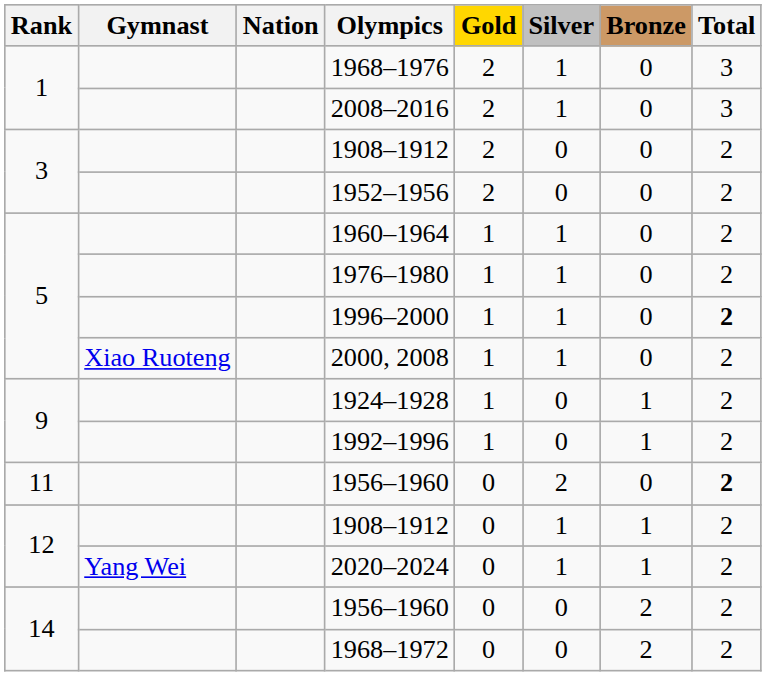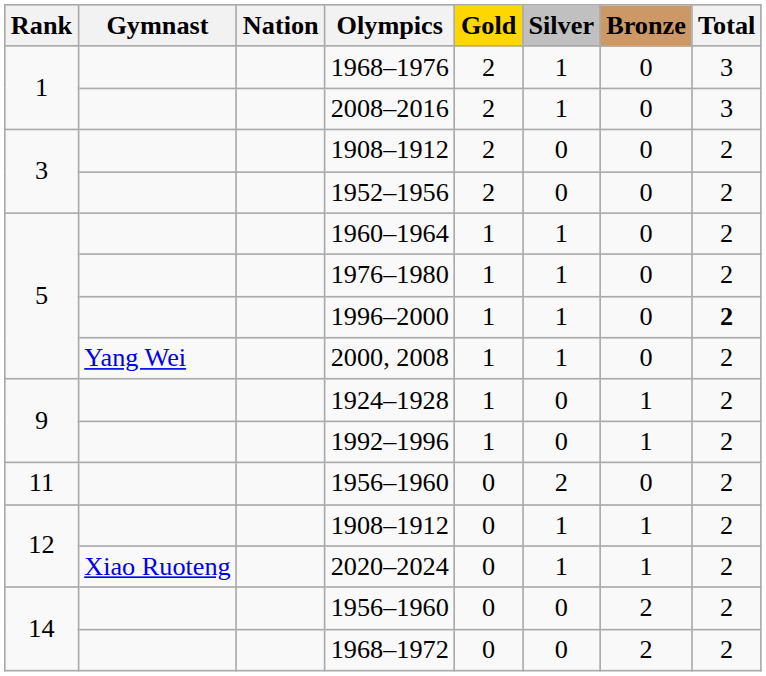 <table class="wikitable sortable" style="text-align:center">
 <tr>
 <th>Rank</th>
 <th>Gymnast</th>
 <th>Nation</th>
 <th>Olympics</th>
 <th style="background-color:gold">Gold</th>
 <th style="background-color:silver">Silver</th>
 <th style="background-color:#cc9966">Bronze</th>
 <th>Total</th>
 </tr>
 <tr>
 <td rowspan=2>1</td>
 <td align=left></td>
 <td align=left></td>
 <td>1968–1976</td>
 <td>2</td>
 <td>1</td>
 <td>0</td>
 <td>3</td>
 </tr>
 <tr>
 <td align=left></td>
 <td align=left></td>
 <td>2008–2016</td>
 <td>2</td>
 <td>1</td>
 <td>0</td>
 <td>3</td>
 </tr>
 <tr>
 <td rowspan=2>3</td>
 <td align=left></td>
 <td align=left></td>
 <td>1908–1912</td>
 <td>2</td>
 <td>0</td>
 <td>0</td>
 <td>2</td>
 </tr>
 <tr>
 <td align=left></td>
 <td align=left></td>
 <td>1952–1956</td>
 <td>2</td>
 <td>0</td>
 <td>0</td>
 <td>2</td>
 </tr>
 <tr>
 <td rowspan=4>5</td>
 <td align=left></td>
 <td align=left></td>
 <td>1960–1964</td>
 <td>1</td>
 <td>1</td>
 <td>0</td>
 <td>2</td>
 </tr>
 <tr>
 <td align=left></td>
 <td align=left></td>
 <td>1976–1980</td>
 <td>1</td>
 <td>1</td>
 <td>0</td>
 <td>2</td>
 </tr>
 <tr>
 <td align=left></td>
 <td align=left></td>
 <td>1996–2000</td>
 <td>1</td>
 <td>1</td>
 <td>0</td>
 <td><strong>2</strong></td>
 </tr>
 <tr>
-<td align=left><a href='#'>Xiao Ruoteng</a></td>
+<td align=left><a href='#'>Yang Wei</a></td>
 <td align=left></td>
 <td>2000, 2008</td>
 <td>1</td>
 <td>1</td>
 <td>0</td>
 <td>2</td>
 </tr>
 <tr>
 <td rowspan=2>9</td>
 <td align=left></td>
 <td align=left></td>
 <td>1924–1928</td>
 <td>1</td>
 <td>0</td>
 <td>1</td>
 <td>2</td>
 </tr>
 <tr>
 <td align=left></td>
 <td align=left><br></td>
 <td>1992–1996</td>
 <td>1</td>
 <td>0</td>
 <td>1</td>
 <td>2</td>
 </tr>
 <tr>
 <td>11</td>
 <td align=left></td>
 <td align=left></td>
 <td>1956–1960</td>
 <td>0</td>
 <td>2</td>
 <td>0</td>
-<td><strong>2</strong></td>
+<td>2</td>
 </tr>
 <tr>
 <td rowspan="2">12</td>
 <td align=left></td>
 <td align=left></td>
 <td>1908–1912</td>
 <td>0</td>
 <td>1</td>
 <td>1</td>
 <td>2</td>
 </tr>
 <tr>
-<td align=left><a href='#'>Yang Wei</a></td>
+<td align=left><a href='#'>Xiao Ruoteng</a></td>
 <td align=left></td>
 <td>2020–2024</td>
 <td>0</td>
 <td>1</td>
 <td>1</td>
 <td>2</td>
 </tr>
 <tr>
 <td rowspan=2>14</td>
 <td align=left></td>
 <td align=left></td>
 <td>1956–1960</td>
 <td>0</td>
 <td>0</td>
 <td>2</td>
 <td>2</td>
 </tr>
 <tr>
 <td align=left></td>
 <td align=left></td>
 <td>1968–1972</td>
 <td>0</td>
 <td>0</td>
 <td>2</td>
 <td>2</td>
 </tr>
 </table>
